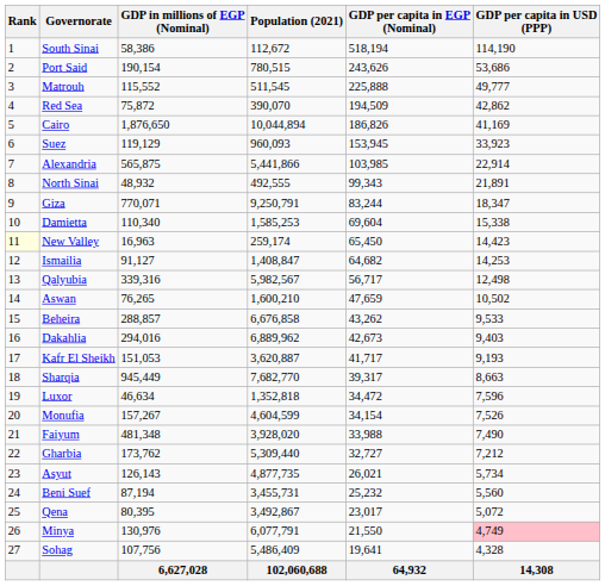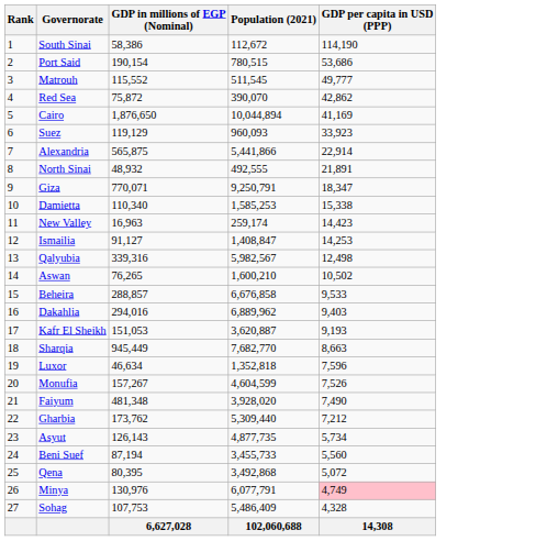 <table class="wikitable sortable">
 <tr>
 <th>Rank</th>
 <th>Governorate</th>
 <th>GDP in millions of <a href='#'>EGP</a><br>(Nominal)</th>
 <th>Population (2021)</th>
-<th>GDP per capita in <a href='#'>EGP</a><br>(Nominal)</th>
 <th>GDP per capita in USD<br>(PPP)</th>
 </tr>
 <tr>
 <td>1</td>
 <td> <a href='#'>South Sinai</a></td>
 <td>58,386</td>
 <td>112,672</td>
-<td>518,194</td>
 <td>114,190</td>
 </tr>
 <tr>
 <td>2</td>
 <td> <a href='#'>Port Said</a></td>
 <td>190,154</td>
 <td>780,515</td>
-<td>243,626</td>
 <td>53,686</td>
 </tr>
 <tr>
 <td>3</td>
 <td> <a href='#'>Matrouh</a></td>
 <td>115,552</td>
 <td>511,545</td>
-<td>225,888</td>
 <td>49,777</td>
 </tr>
 <tr>
 <td>4</td>
 <td> <a href='#'>Red Sea</a></td>
 <td>75,872</td>
 <td>390,070</td>
-<td>194,509</td>
 <td>42,862</td>
 </tr>
 <tr>
 <td>5</td>
 <td> <a href='#'>Cairo</a></td>
 <td>1,876,650</td>
 <td>10,044,894</td>
-<td>186,826</td>
 <td>41,169</td>
 </tr>
 <tr>
 <td>6</td>
 <td> <a href='#'>Suez</a></td>
 <td>119,129</td>
 <td>960,093</td>
-<td>153,945</td>
 <td>33,923</td>
 </tr>
 <tr>
 <td>7</td>
 <td> <a href='#'>Alexandria</a></td>
 <td>565,875</td>
 <td>5,441,866</td>
-<td>103,985</td>
 <td>22,914</td>
 </tr>
 <tr>
 <td>8</td>
 <td> <a href='#'>North Sinai</a></td>
 <td>48,932</td>
 <td>492,555</td>
-<td>99,343</td>
 <td>21,891</td>
 </tr>
 <tr>
 <td>9</td>
 <td> <a href='#'>Giza</a></td>
 <td>770,071</td>
 <td>9,250,791</td>
-<td>83,244</td>
 <td>18,347</td>
 </tr>
 <tr>
 <td>10</td>
 <td> <a href='#'>Damietta</a></td>
 <td>110,340</td>
 <td>1,585,253</td>
-<td>69,604</td>
 <td>15,338</td>
 </tr>
 <tr>
-<td style="background: lightyellow;">11</td>
+<td>11</td>
 <td> <a href='#'>New Valley</a></td>
 <td>16,963</td>
 <td>259,174</td>
-<td>65,450</td>
 <td>14,423</td>
 </tr>
 <tr>
 <td>12</td>
 <td> <a href='#'>Ismailia</a></td>
 <td>91,127</td>
 <td>1,408,847</td>
-<td>64,682</td>
 <td>14,253</td>
 </tr>
 <tr>
 <td>13</td>
 <td> <a href='#'>Qalyubia</a></td>
 <td>339,316</td>
 <td>5,982,567</td>
-<td>56,717</td>
 <td>12,498</td>
 </tr>
 <tr>
 <td>14</td>
 <td> <a href='#'>Aswan</a></td>
 <td>76,265</td>
 <td>1,600,210</td>
-<td>47,659</td>
 <td>10,502</td>
 </tr>
 <tr>
 <td>15</td>
 <td> <a href='#'>Beheira</a></td>
 <td>288,857</td>
 <td>6,676,858</td>
-<td>43,262</td>
 <td>9,533</td>
 </tr>
 <tr>
 <td>16</td>
 <td> <a href='#'>Dakahlia</a></td>
 <td>294,016</td>
 <td>6,889,962</td>
-<td>42,673</td>
 <td>9,403</td>
 </tr>
 <tr>
 <td>17</td>
 <td> <a href='#'>Kafr El Sheikh</a></td>
 <td>151,053</td>
 <td>3,620,887</td>
-<td>41,717</td>
 <td>9,193</td>
 </tr>
 <tr>
 <td>18</td>
 <td> <a href='#'>Sharqia</a></td>
 <td>945,449</td>
 <td>7,682,770</td>
-<td>39,317</td>
 <td>8,663</td>
 </tr>
 <tr>
 <td>19</td>
 <td> <a href='#'>Luxor</a></td>
 <td>46,634</td>
 <td>1,352,818</td>
-<td>34,472</td>
 <td>7,596</td>
 </tr>
 <tr>
 <td>20</td>
 <td> <a href='#'>Monufia</a></td>
 <td>157,267</td>
 <td>4,604,599</td>
-<td>34,154</td>
 <td>7,526</td>
 </tr>
 <tr>
 <td>21</td>
 <td> <a href='#'>Faiyum</a></td>
 <td>481,348</td>
 <td>3,928,020</td>
-<td>33,988</td>
 <td>7,490</td>
 </tr>
 <tr>
 <td>22</td>
 <td> <a href='#'>Gharbia</a></td>
 <td>173,762</td>
 <td>5,309,440</td>
-<td>32,727</td>
 <td>7,212</td>
 </tr>
 <tr>
 <td>23</td>
 <td> <a href='#'>Asyut</a></td>
 <td>126,143</td>
 <td>4,877,735</td>
-<td>26,021</td>
 <td>5,734</td>
 </tr>
 <tr>
 <td>24</td>
 <td> <a href='#'>Beni Suef</a></td>
 <td>87,194</td>
-<td>3,455,731</td>
-<td>25,232</td>
+<td>3,455,733</td>
 <td>5,560</td>
 </tr>
 <tr>
 <td>25</td>
 <td> <a href='#'>Qena</a></td>
 <td>80,395</td>
-<td>3,492,867</td>
-<td>23,017</td>
+<td>3,492,868</td>
 <td>5,072</td>
 </tr>
 <tr>
 <td>26</td>
 <td> <a href='#'>Minya</a></td>
 <td>130,976</td>
 <td>6,077,791</td>
-<td>21,550</td>
 <td style="background: pink;">4,749</td>
 </tr>
 <tr>
 <td>27</td>
 <td> <a href='#'>Sohag</a></td>
-<td>107,756</td>
+<td>107,753</td>
 <td>5,486,409</td>
-<td>19,641</td>
 <td>4,328</td>
 </tr>
 <tr>
 <th></th>
 <th></th>
 <th>6,627,028</th>
 <th><strong>102,060,688</strong></th>
-<th>64,932</th>
 <th>14,308</th>
 </tr>
 </table>
